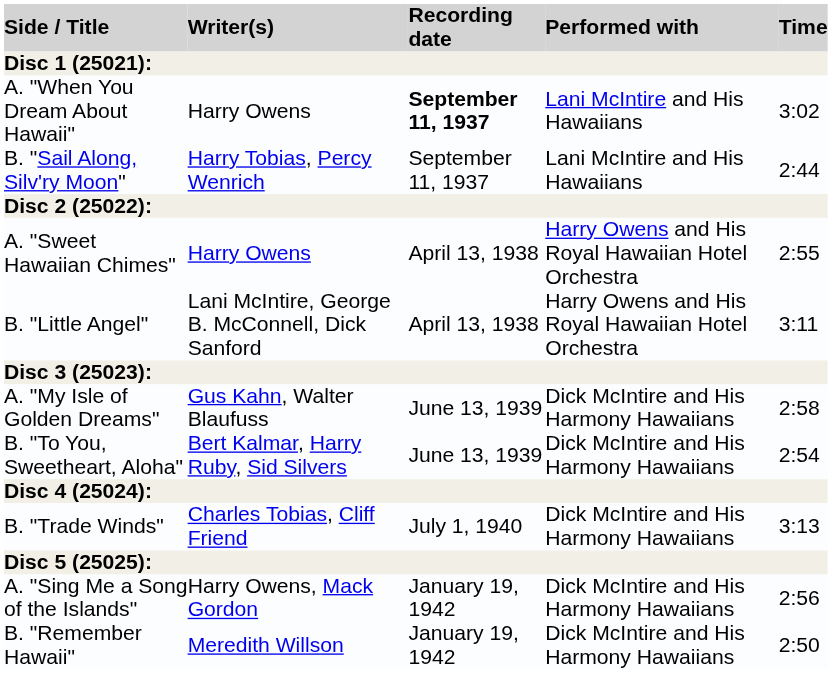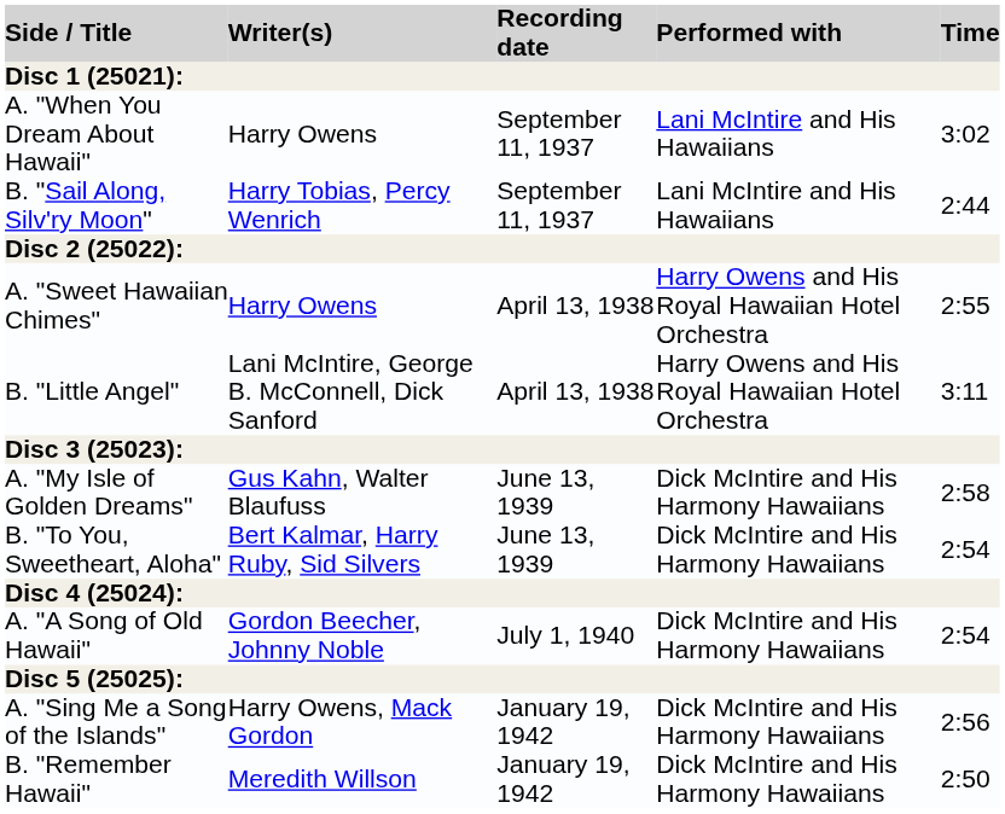 <table border="0" cellpadding="0" cellspacing="0" style="width: 100%; margin: 1em 1em 1em 0; background: #FCFDFF; border-collapse: collapse;">
 <tr bgcolor=#D3D3D4>
 <td><strong>Side / Title</strong></td>
 <td><strong>Writer(s)</strong></td>
 <td><strong>Recording date</strong></td>
 <td><strong>Performed with</strong></td>
 <td><strong>Time</strong></td>
 </tr>
 <tr bgcolor=#F2F0E6>
 <td colspan=5><strong>Disc 1 (25021):</strong></td>
 </tr>
 <tr>
 <td>A. "When You Dream About Hawaii"</td>
 <td>Harry Owens</td>
-<td><strong>September 11, 1937</strong></td>
+<td>September 11, 1937</td>
 <td><a href='#'>Lani McIntire</a> and His Hawaiians</td>
 <td>3:02</td>
 </tr>
 <tr>
 <td>B. "<a href='#'>Sail Along, Silv'ry Moon</a>"</td>
 <td><a href='#'>Harry Tobias</a>, <a href='#'>Percy Wenrich</a></td>
 <td>September 11, 1937</td>
 <td>Lani McIntire and His Hawaiians</td>
 <td>2:44</td>
 </tr>
 <tr bgcolor=#F2F0E6>
 <td colspan=5><strong>Disc 2 (25022):</strong></td>
 </tr>
 <tr>
 <td>A. "Sweet Hawaiian Chimes"</td>
 <td><a href='#'>Harry Owens</a></td>
 <td>April 13, 1938</td>
 <td><a href='#'>Harry Owens</a> and His Royal Hawaiian Hotel Orchestra</td>
 <td>2:55</td>
 </tr>
 <tr>
 <td>B. "Little Angel"</td>
 <td>Lani McIntire, George B. McConnell, Dick Sanford</td>
 <td>April 13, 1938</td>
 <td>Harry Owens and His Royal Hawaiian Hotel Orchestra</td>
 <td>3:11</td>
 </tr>
 <tr bgcolor=#F2F0E6>
 <td colspan=5><strong>Disc 3 (25023):</strong></td>
 </tr>
 <tr>
 <td>A. "My Isle of Golden Dreams"</td>
 <td><a href='#'>Gus Kahn</a>, Walter Blaufuss</td>
 <td>June 13, 1939</td>
 <td>Dick McIntire and His Harmony Hawaiians</td>
 <td>2:58</td>
 </tr>
 <tr>
 <td>B. "To You, Sweetheart, Aloha"</td>
 <td><a href='#'>Bert Kalmar</a>, <a href='#'>Harry Ruby</a>, <a href='#'>Sid Silvers</a></td>
 <td>June 13, 1939</td>
 <td>Dick McIntire and His Harmony Hawaiians</td>
 <td>2:54</td>
 </tr>
 <tr bgcolor=#F2F0E6>
 <td colspan=5><strong>Disc 4 (25024):</strong></td>
 </tr>
 <tr>
-<td>B. "Trade Winds"</td>
-<td><a href='#'>Charles Tobias</a>, <a href='#'>Cliff Friend</a></td>
+<td>A. "A Song of Old Hawaii"</td>
+<td><a href='#'>Gordon Beecher</a>, <a href='#'>Johnny Noble</a></td>
 <td>July 1, 1940</td>
 <td>Dick McIntire and His Harmony Hawaiians</td>
-<td>3:13</td>
+<td>2:54</td>
 </tr>
 <tr bgcolor=#F2F0E6>
 <td colspan=5><strong>Disc 5 (25025):</strong></td>
 </tr>
 <tr>
 <td>A. "Sing Me a Song of the Islands"</td>
 <td>Harry Owens, <a href='#'>Mack Gordon</a></td>
 <td>January 19, 1942</td>
 <td>Dick McIntire and His Harmony Hawaiians</td>
 <td>2:56</td>
 </tr>
 <tr>
 <td>B. "Remember Hawaii"</td>
 <td><a href='#'>Meredith Willson</a></td>
 <td>January 19, 1942</td>
 <td>Dick McIntire and His Harmony Hawaiians</td>
 <td>2:50</td>
 </tr>
 </table>
